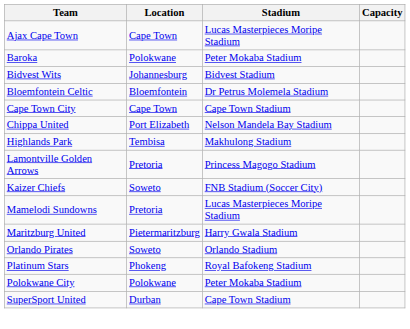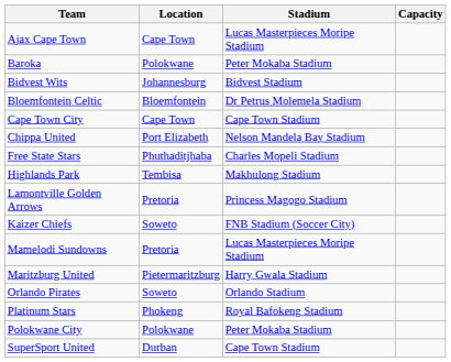 <table class="wikitable sortable">
 <tr>
 <th>Team</th>
 <th>Location</th>
 <th>Stadium</th>
 <th>Capacity</th>
 </tr>
 <tr>
 <td><a href='#'>Ajax Cape Town</a></td>
 <td><a href='#'>Cape Town</a></td>
 <td><a href='#'>Lucas Masterpieces Moripe Stadium</a></td>
 <td></td>
 </tr>
 <tr>
 <td><a href='#'>Baroka</a></td>
 <td><a href='#'>Polokwane</a></td>
 <td><a href='#'>Peter Mokaba Stadium</a></td>
 <td></td>
 </tr>
 <tr>
 <td><a href='#'>Bidvest Wits</a></td>
 <td><a href='#'>Johannesburg</a></td>
 <td><a href='#'>Bidvest Stadium</a></td>
 <td></td>
 </tr>
 <tr>
 <td><a href='#'>Bloemfontein Celtic</a></td>
 <td><a href='#'>Bloemfontein</a></td>
 <td><a href='#'>Dr Petrus Molemela Stadium</a></td>
 <td></td>
 </tr>
 <tr>
 <td><a href='#'>Cape Town City</a></td>
 <td><a href='#'>Cape Town</a></td>
 <td><a href='#'>Cape Town Stadium</a></td>
 <td></td>
 </tr>
 <tr>
 <td><a href='#'>Chippa United</a></td>
 <td><a href='#'>Port Elizabeth</a></td>
 <td><a href='#'>Nelson Mandela Bay Stadium</a></td>
+<td></td>
+</tr>
+<tr>
+<td><a href='#'>Free State Stars</a></td>
+<td><a href='#'>Phuthaditjhaba</a></td>
+<td><a href='#'>Charles Mopeli Stadium</a></td>
 <td></td>
 </tr>
 <tr>
 <td><a href='#'>Highlands Park</a></td>
 <td><a href='#'>Tembisa</a></td>
 <td><a href='#'>Makhulong Stadium</a></td>
 <td></td>
 </tr>
 <tr>
 <td><a href='#'>Lamontville Golden Arrows</a></td>
 <td><a href='#'>Pretoria</a></td>
 <td><a href='#'>Princess Magogo Stadium</a></td>
 <td></td>
 </tr>
 <tr>
 <td><a href='#'>Kaizer Chiefs</a></td>
 <td><a href='#'>Soweto</a></td>
 <td><a href='#'>FNB Stadium (Soccer City)</a></td>
 <td></td>
 </tr>
 <tr>
 <td><a href='#'>Mamelodi Sundowns</a></td>
 <td><a href='#'>Pretoria</a></td>
 <td><a href='#'>Lucas Masterpieces Moripe Stadium</a></td>
 <td></td>
 </tr>
 <tr>
 <td><a href='#'>Maritzburg United</a></td>
 <td><a href='#'>Pietermaritzburg</a></td>
 <td><a href='#'>Harry Gwala Stadium</a></td>
 <td></td>
 </tr>
 <tr>
 <td><a href='#'>Orlando Pirates</a></td>
 <td><a href='#'>Soweto</a></td>
 <td><a href='#'>Orlando Stadium</a></td>
 <td></td>
 </tr>
 <tr>
 <td><a href='#'>Platinum Stars</a></td>
 <td><a href='#'>Phokeng</a></td>
 <td><a href='#'>Royal Bafokeng Stadium</a></td>
 <td></td>
 </tr>
 <tr>
 <td><a href='#'>Polokwane City</a></td>
 <td><a href='#'>Polokwane</a></td>
 <td><a href='#'>Peter Mokaba Stadium</a></td>
 <td></td>
 </tr>
 <tr>
 <td><a href='#'>SuperSport United</a></td>
 <td><a href='#'>Durban</a></td>
 <td><a href='#'>Cape Town Stadium</a></td>
 <td></td>
 </tr>
 </table>
